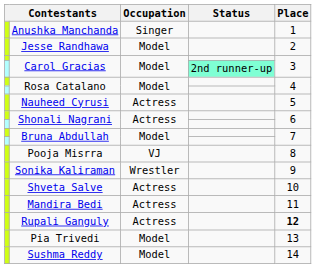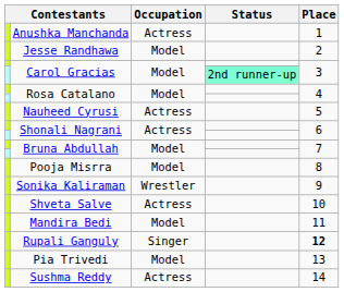 <table class="wikitable sortable" style="text-align:center;">
 <tr>
 <th colspan="2">Contestants</th>
 <th>Occupation</th>
 <th>Status</th>
 <th>Place</th>
 </tr>
 <tr>
 <td style="background:#D0FF14;"></td>
 <td><a href='#'>Anushka Manchanda</a></td>
-<td>Singer</td>
+<td>Actress</td>
 <td></td>
 <td>1</td>
 </tr>
 <tr>
 <td style="background:#D0FF14;"></td>
 <td><a href='#'>Jesse Randhawa</a></td>
 <td>Model</td>
 <td></td>
 <td>2</td>
 </tr>
 <tr>
 <td style="background:#D0FF14;"></td>
 <td rowspan="2"><a href='#'>Carol Gracias</a></td>
 <td rowspan="2">Model</td>
 <td></td>
 <td rowspan="2">3</td>
 </tr>
 <tr>
 <td style="background:#B2FFFF;"></td>
 <td bgcolor="#7FFFD4">2nd runner-up</td>
 </tr>
 <tr>
 <td style="background:#D0FF14;"></td>
 <td rowspan="2">Rosa Catalano</td>
 <td rowspan="2">Model</td>
 <td></td>
 <td rowspan="2">4</td>
 </tr>
 <tr>
 <td style="background:#B2FFFF;"></td>
 <td></td>
 </tr>
 <tr>
 <td style="background:#D0FF14;"></td>
 <td><a href='#'>Nauheed Cyrusi</a></td>
 <td>Actress</td>
 <td></td>
 <td>5</td>
 </tr>
 <tr>
 <td style="background:#D0FF14;"></td>
 <td rowspan="2"><a href='#'>Shonali Nagrani</a></td>
 <td rowspan="2">Actress</td>
 <td></td>
 <td rowspan="2">6</td>
 </tr>
 <tr>
 <td style="background:#B2FFFF;"></td>
 <td></td>
 </tr>
 <tr>
 <td style="background:#D0FF14;"></td>
 <td rowspan="2"><a href='#'>Bruna Abdullah</a></td>
 <td rowspan="2">Model</td>
 <td></td>
 <td rowspan="2">7</td>
 </tr>
 <tr>
 <td style="background:#B2FFFF;"></td>
 <td></td>
 </tr>
 <tr>
 <td style="background:#D0FF14;"></td>
 <td>Pooja Misrra</td>
-<td>VJ</td>
+<td>Model</td>
 <td></td>
 <td>8</td>
 </tr>
 <tr>
 <td style="background:#D0FF14;"></td>
 <td><a href='#'>Sonika Kaliraman</a></td>
 <td>Wrestler</td>
 <td></td>
 <td>9</td>
 </tr>
 <tr>
 <td style="background:#D0FF14;"></td>
 <td><a href='#'>Shveta Salve</a></td>
 <td>Actress</td>
 <td></td>
 <td>10</td>
 </tr>
 <tr>
 <td style="background:#D0FF14;"></td>
 <td><a href='#'>Mandira Bedi</a></td>
-<td>Actress</td>
+<td>Model</td>
 <td></td>
 <td>11</td>
 </tr>
 <tr>
 <td style="background:#D0FF14;"></td>
 <td><a href='#'>Rupali Ganguly</a></td>
-<td>Actress</td>
+<td>Singer</td>
 <td></td>
 <td><strong>12</strong></td>
 </tr>
 <tr>
 <td style="background:#D0FF14;"></td>
 <td>Pia Trivedi</td>
 <td>Model</td>
 <td></td>
 <td>13</td>
 </tr>
 <tr>
 <td style="background:#D0FF14;"></td>
 <td><a href='#'>Sushma Reddy</a></td>
-<td>Model</td>
+<td>Actress</td>
 <td></td>
 <td>14</td>
 </tr>
 </table>
